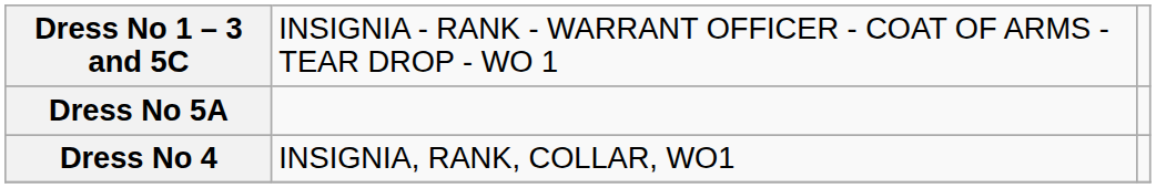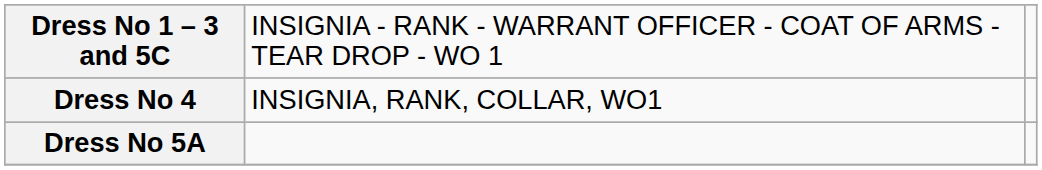 <table class=wikitable style="text-align: left;">
 <tr>
 <th>Dress No 1 – 3 and 5C</th>
 <td>INSIGNIA - RANK - WARRANT OFFICER - COAT OF ARMS - TEAR DROP - WO 1</td>
+<td></td>
+</tr>
+<tr>
+<th>Dress No 4</th>
+<td>INSIGNIA, RANK, COLLAR, WO1</td>
 <td></td>
 </tr>
 <tr>
 <th>Dress No 5A</th>
 <td></td>
 <td></td>
 </tr>
 <tr>
-<th>Dress No 4</th>
-<td>INSIGNIA, RANK, COLLAR, WO1</td>
-<td></td>
-</tr>
-<tr>
 </tr>
 </table>
